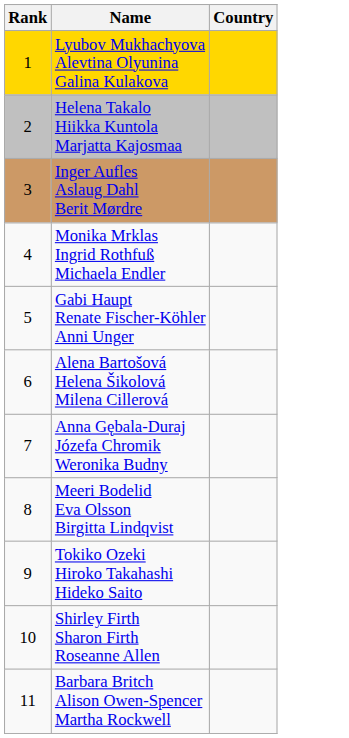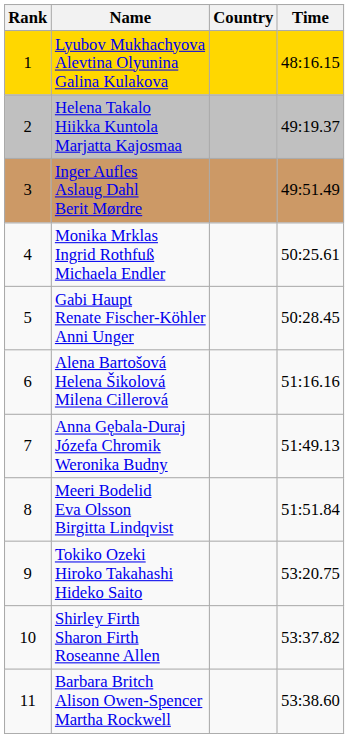 <table class="wikitable sortable" style="text-align:center">
 <tr>
 <th>Rank</th>
 <th>Name</th>
 <th>Country</th>
+<th>Time</th>
 </tr>
 <tr bgcolor=gold>
 <td>1</td>
 <td align="left"><a href='#'>Lyubov Mukhachyova</a><br><a href='#'>Alevtina Olyunina</a><br><a href='#'>Galina Kulakova</a></td>
 <td align="left"></td>
+<td>48:16.15</td>
 </tr>
 <tr bgcolor=silver>
 <td>2</td>
 <td align="left"><a href='#'>Helena Takalo</a><br><a href='#'>Hiikka Kuntola</a><br><a href='#'>Marjatta Kajosmaa</a></td>
 <td align="left"></td>
+<td>49:19.37</td>
 </tr>
 <tr bgcolor=#CC9966>
 <td>3</td>
 <td align="left"><a href='#'>Inger Aufles</a><br><a href='#'>Aslaug Dahl</a><br><a href='#'>Berit Mørdre</a></td>
 <td align="left"></td>
+<td>49:51.49</td>
 </tr>
 <tr>
 <td>4</td>
 <td align="left"><a href='#'>Monika Mrklas</a><br><a href='#'>Ingrid Rothfuß</a><br><a href='#'>Michaela Endler</a></td>
 <td align="left"></td>
+<td>50:25.61</td>
 </tr>
 <tr>
 <td>5</td>
 <td align="left"><a href='#'>Gabi Haupt</a><br><a href='#'>Renate Fischer-Köhler</a><br><a href='#'>Anni Unger</a></td>
 <td align="left"></td>
+<td>50:28.45</td>
 </tr>
 <tr>
 <td>6</td>
 <td align="left"><a href='#'>Alena Bartošová</a><br><a href='#'>Helena Šikolová</a><br><a href='#'>Milena Cillerová</a></td>
 <td align="left"></td>
+<td>51:16.16</td>
 </tr>
 <tr>
 <td>7</td>
 <td align="left"><a href='#'>Anna Gębala-Duraj</a><br><a href='#'>Józefa Chromik</a><br><a href='#'>Weronika Budny</a></td>
 <td align="left"></td>
+<td>51:49.13</td>
 </tr>
 <tr>
 <td>8</td>
 <td align="left"><a href='#'>Meeri Bodelid</a><br><a href='#'>Eva Olsson</a><br><a href='#'>Birgitta Lindqvist</a></td>
 <td align="left"></td>
+<td>51:51.84</td>
 </tr>
 <tr>
 <td>9</td>
 <td align="left"><a href='#'>Tokiko Ozeki</a><br><a href='#'>Hiroko Takahashi</a><br><a href='#'>Hideko Saito</a></td>
 <td align="left"></td>
+<td>53:20.75</td>
 </tr>
 <tr>
 <td>10</td>
 <td align="left"><a href='#'>Shirley Firth</a><br><a href='#'>Sharon Firth</a><br><a href='#'>Roseanne Allen</a></td>
 <td align="left"></td>
+<td>53:37.82</td>
 </tr>
 <tr>
 <td>11</td>
 <td align="left"><a href='#'>Barbara Britch</a><br><a href='#'>Alison Owen-Spencer</a><br><a href='#'>Martha Rockwell</a></td>
 <td align="left"></td>
+<td>53:38.60</td>
 </tr>
 </table>
